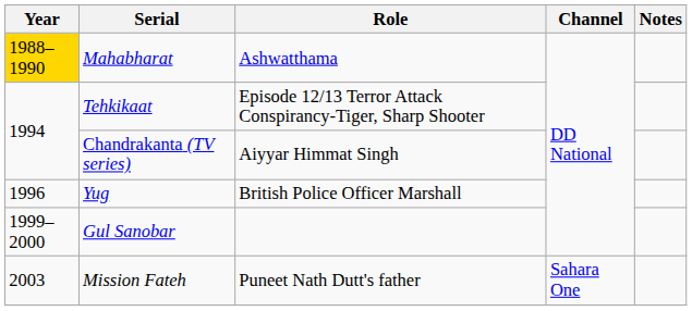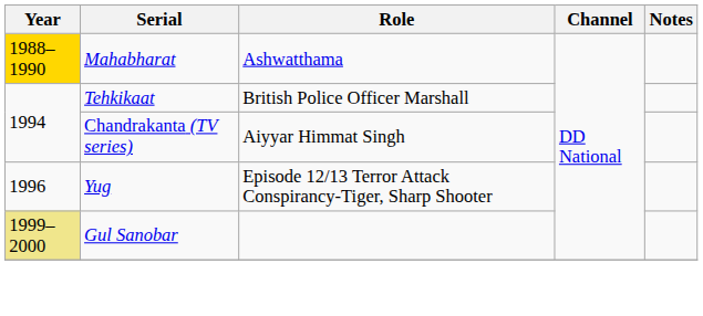 <table class="wikitable">
 <tr>
 <th>Year</th>
 <th>Serial</th>
 <th>Role</th>
 <th>Channel</th>
 <th>Notes</th>
 </tr>
 <tr>
 <td style="background: gold;">1988–1990</td>
 <td><em><a href='#'>Mahabharat</a></em></td>
 <td><a href='#'>Ashwatthama</a></td>
 <td Rowspan="5"><a href='#'>DD National</a></td>
 <td></td>
 </tr>
 <tr>
 <td Rowspan="2">1994</td>
 <td><em><a href='#'>Tehkikaat</a></em></td>
-<td>Episode 12/13 Terror Attack Conspirancy-Tiger, Sharp Shooter</td>
+<td>British Police Officer Marshall</td>
 <td></td>
 </tr>
 <tr>
 <td><em><a href='#'></em>Chandrakanta<em> (TV series)</a></em></td>
 <td>Aiyyar Himmat Singh</td>
 <td></td>
 </tr>
 <tr>
 <td>1996</td>
 <td><em><a href='#'>Yug</a></em></td>
-<td>British Police Officer Marshall</td>
+<td>Episode 12/13 Terror Attack Conspirancy-Tiger, Sharp Shooter</td>
 <td></td>
 </tr>
 <tr>
-<td>1999–2000</td>
+<td style="background: khaki;">1999–2000</td>
 <td><em><a href='#'>Gul Sanobar</a></em></td>
 <td></td>
 <td></td>
 </tr>
 <tr>
-<td>2003</td>
-<td><em>Mission Fateh</em></td>
-<td>Puneet Nath Dutt's father</td>
-<td><a href='#'>Sahara One</a></td>
-<td></td>
-</tr>
-<tr>
 </tr>
 </table>
